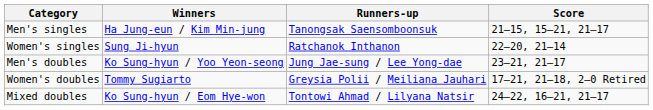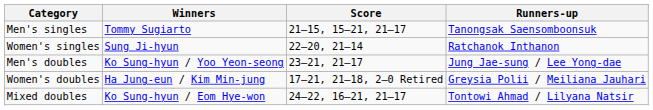 <table class=wikitable style="white-space:nowrap;">
 <tr>
 <th>Category</th>
 <th>Winners</th>
+<th>Score</th>
 <th>Runners-up</th>
-<th>Score</th>
 </tr>
 <tr>
 <td>Men's singles</td>
-<td> <a href='#'>Ha Jung-eun</a> / <a href='#'>Kim Min-jung</a></td>
+<td> <a href='#'>Tommy Sugiarto</a></td>
+<td>21–15, 15–21, 21–17</td>
 <td> <a href='#'>Tanongsak Saensomboonsuk</a></td>
-<td>21–15, 15–21, 21–17</td>
 </tr>
 <tr>
 <td>Women's singles</td>
 <td> <a href='#'>Sung Ji-hyun</a></td>
+<td>22–20, 21–14</td>
 <td> <a href='#'>Ratchanok Inthanon</a></td>
-<td>22–20, 21–14</td>
 </tr>
 <tr>
 <td>Men's doubles</td>
 <td> <a href='#'>Ko Sung-hyun</a> / <a href='#'>Yoo Yeon-seong</a></td>
+<td>23–21, 21–17</td>
 <td> <a href='#'>Jung Jae-sung</a> / <a href='#'>Lee Yong-dae</a></td>
-<td>23–21, 21–17</td>
 </tr>
 <tr>
 <td>Women's doubles</td>
-<td> <a href='#'>Tommy Sugiarto</a></td>
+<td> <a href='#'>Ha Jung-eun</a> / <a href='#'>Kim Min-jung</a></td>
+<td>17–21, 21–18, 2–0 Retired</td>
 <td> <a href='#'>Greysia Polii</a> / <a href='#'>Meiliana Jauhari</a></td>
-<td>17–21, 21–18, 2–0 Retired</td>
 </tr>
 <tr>
 <td>Mixed doubles</td>
 <td> <a href='#'>Ko Sung-hyun</a> / <a href='#'>Eom Hye-won</a></td>
+<td>24–22, 16–21, 21–17</td>
 <td> <a href='#'>Tontowi Ahmad</a> / <a href='#'>Lilyana Natsir</a></td>
-<td>24–22, 16–21, 21–17</td>
 </tr>
 </table>
